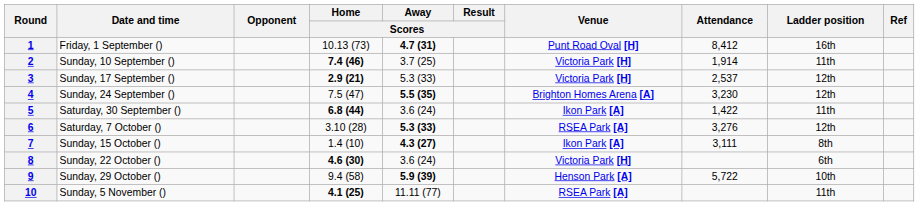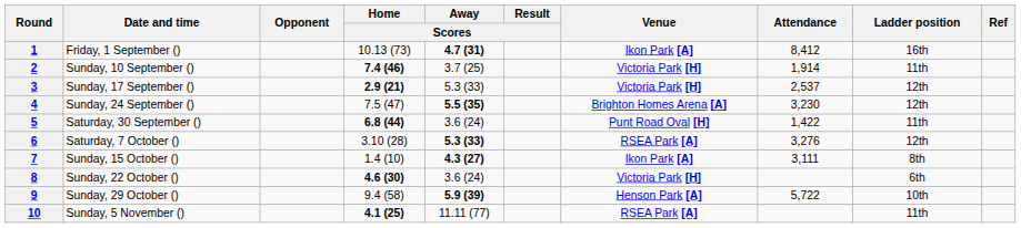 <table class="wikitable plainrowheaders" style="font-size:90%; width:100%; text-align:center;">
 <tr>
 <th scope="col" rowspan="2">Round</th>
 <th scope="col" rowspan="2">Date and time</th>
 <th scope="col" rowspan="2">Opponent</th>
 <th scope="col">Home</th>
 <th scope="col">Away</th>
 <th scope="col">Result</th>
 <th scope="col" rowspan="2">Venue</th>
 <th scope="col" rowspan="2">Attendance</th>
 <th scope="col" rowspan="2">Ladder position</th>
 <th scope="col" class="unsortable" rowspan=2>Ref</th>
 </tr>
 <tr>
 <th scope="col" colspan="3">Scores</th>
 </tr>
 <tr>
 <th scope="row" style="text-align: center;"><a href='#'>1</a></th>
 <td align=left>Friday, 1 September ()</td>
 <td align=left></td>
 <td>10.13 (73)</td>
 <td><strong>4.7 (31)</strong></td>
 <td></td>
-<td><a href='#'>Punt Road Oval</a> <a href='#'><strong>[H]</strong></a></td>
+<td><a href='#'>Ikon Park</a> <a href='#'><strong>[A]</strong></a></td>
 <td>8,412</td>
 <td>16th</td>
 <td></td>
 </tr>
 <tr>
 <th scope="row" style="text-align: center;"><a href='#'>2</a></th>
 <td align=left>Sunday, 10 September ()</td>
 <td align=left></td>
 <td><strong>7.4 (46)</strong></td>
 <td>3.7 (25)</td>
 <td></td>
 <td><a href='#'>Victoria Park</a> <a href='#'><strong>[H]</strong></a></td>
 <td>1,914</td>
 <td>11th</td>
 <td></td>
 </tr>
 <tr>
 <th scope="row" style="text-align: center;"><a href='#'>3</a></th>
 <td align=left>Sunday, 17 September ()</td>
 <td align=left></td>
 <td><strong>2.9 (21)</strong></td>
 <td>5.3 (33)</td>
 <td></td>
 <td><a href='#'>Victoria Park</a> <a href='#'><strong>[H]</strong></a></td>
 <td>2,537</td>
 <td>12th</td>
 <td></td>
 </tr>
 <tr>
 <th scope="row" style="text-align: center;"><a href='#'>4</a></th>
 <td align=left>Sunday, 24 September ()</td>
 <td align=left></td>
 <td>7.5 (47)</td>
 <td><strong>5.5 (35)</strong></td>
 <td></td>
 <td><a href='#'>Brighton Homes Arena</a> <a href='#'><strong>[A]</strong></a></td>
 <td>3,230</td>
 <td>12th</td>
 <td></td>
 </tr>
 <tr>
 <th scope="row" style="text-align: center;"><a href='#'>5</a></th>
 <td align=left>Saturday, 30 September ()</td>
 <td align=left></td>
 <td><strong>6.8 (44)</strong></td>
 <td>3.6 (24)</td>
 <td></td>
-<td><a href='#'>Ikon Park</a> <a href='#'><strong>[A]</strong></a></td>
+<td><a href='#'>Punt Road Oval</a> <a href='#'><strong>[H]</strong></a></td>
 <td>1,422</td>
 <td>11th</td>
 <td></td>
 </tr>
 <tr>
 <th scope="row" style="text-align: center;"><a href='#'>6</a></th>
 <td align=left>Saturday, 7 October ()</td>
 <td align=left></td>
 <td>3.10 (28)</td>
 <td><strong>5.3 (33)</strong></td>
 <td></td>
 <td><a href='#'>RSEA Park</a> <a href='#'><strong>[A]</strong></a></td>
 <td>3,276</td>
 <td>12th</td>
 <td></td>
 </tr>
 <tr>
 <th scope="row" style="text-align: center;"><a href='#'>7</a></th>
 <td align=left>Sunday, 15 October ()</td>
 <td align=left></td>
 <td>1.4 (10)</td>
 <td><strong>4.3 (27)</strong></td>
 <td></td>
 <td><a href='#'>Ikon Park</a> <a href='#'><strong>[A]</strong></a></td>
 <td>3,111</td>
 <td>8th</td>
 <td></td>
 </tr>
 <tr>
 <th scope="row" style="text-align: center;"><a href='#'>8</a></th>
 <td align=left>Sunday, 22 October ()</td>
 <td align=left></td>
 <td><strong>4.6 (30)</strong></td>
 <td>3.6 (24)</td>
 <td></td>
 <td><a href='#'>Victoria Park</a> <a href='#'><strong>[H]</strong></a></td>
 <td></td>
 <td>6th</td>
 <td></td>
 </tr>
 <tr>
 <th scope="row" style="text-align: center;"><a href='#'>9</a></th>
 <td align=left>Sunday, 29 October ()</td>
 <td align=left></td>
 <td>9.4 (58)</td>
 <td><strong>5.9 (39)</strong></td>
 <td></td>
 <td><a href='#'>Henson Park</a> <a href='#'><strong>[A]</strong></a></td>
 <td>5,722</td>
 <td>10th</td>
 <td></td>
 </tr>
 <tr>
 <th scope="row" style="text-align: center;"><a href='#'>10</a></th>
 <td align=left>Sunday, 5 November ()</td>
 <td align=left></td>
 <td><strong>4.1 (25)</strong></td>
 <td>11.11 (77)</td>
 <td></td>
 <td><a href='#'>RSEA Park</a> <a href='#'><strong>[A]</strong></a></td>
 <td></td>
 <td>11th</td>
 <td></td>
 </tr>
 </table>
